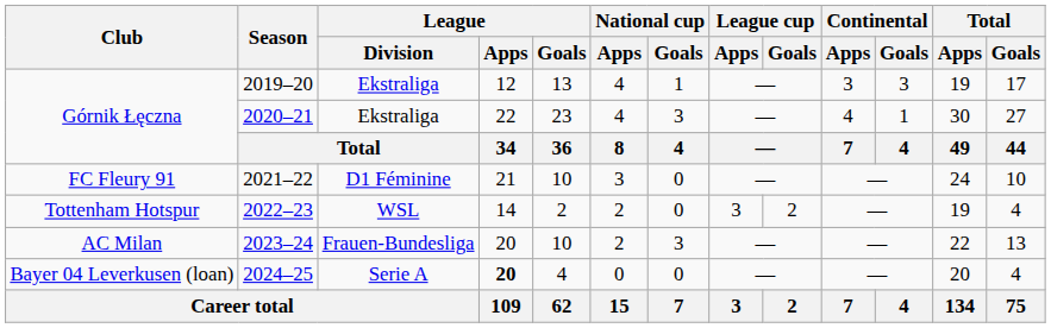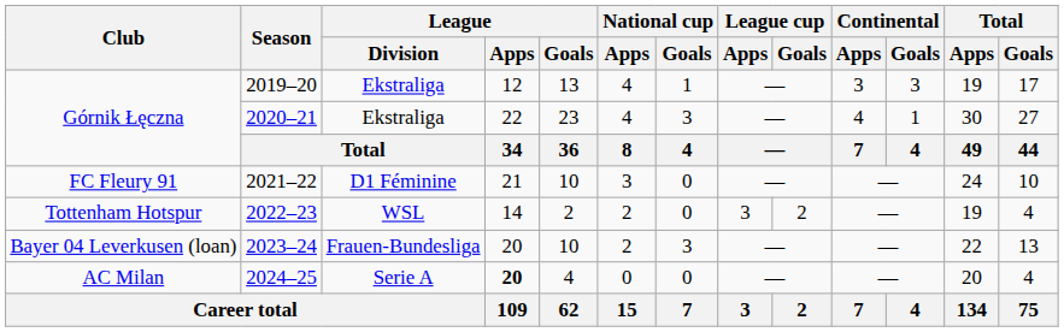 <table class="wikitable" style="text-align:center">
 <tr>
 <th rowspan="2">Club</th>
 <th rowspan="2">Season</th>
 <th colspan="3">League</th>
 <th colspan="2">National cup</th>
 <th colspan="2">League cup</th>
 <th colspan="2">Continental</th>
 <th colspan="2">Total</th>
 </tr>
 <tr>
 <th>Division</th>
 <th>Apps</th>
 <th>Goals</th>
 <th>Apps</th>
 <th>Goals</th>
 <th>Apps</th>
 <th>Goals</th>
 <th>Apps</th>
 <th>Goals</th>
 <th>Apps</th>
 <th>Goals</th>
 </tr>
 <tr>
 <td rowspan="3"><a href='#'>Górnik Łęczna</a></td>
 <td>2019–20</td>
 <td><a href='#'>Ekstraliga</a></td>
 <td>12</td>
 <td>13</td>
 <td>4</td>
 <td>1</td>
 <td colspan="2">—</td>
 <td>3</td>
 <td>3</td>
 <td>19</td>
 <td>17</td>
 </tr>
 <tr>
 <td><a href='#'>2020–21</a></td>
 <td>Ekstraliga</td>
 <td>22</td>
 <td>23</td>
 <td>4</td>
 <td>3</td>
 <td colspan="2">—</td>
 <td>4</td>
 <td>1</td>
 <td>30</td>
 <td>27</td>
 </tr>
 <tr>
 <th colspan="2">Total</th>
 <th>34</th>
 <th>36</th>
 <th>8</th>
 <th>4</th>
 <th colspan="2">—</th>
 <th>7</th>
 <th>4</th>
 <th>49</th>
 <th>44</th>
 </tr>
 <tr>
 <td><a href='#'>FC Fleury 91</a></td>
 <td>2021–22</td>
 <td><a href='#'>D1 Féminine</a></td>
 <td>21</td>
 <td>10</td>
 <td>3</td>
 <td>0</td>
 <td colspan="2">—</td>
 <td colspan="2">—</td>
 <td>24</td>
 <td>10</td>
 </tr>
 <tr>
 <td><a href='#'>Tottenham Hotspur</a></td>
 <td><a href='#'>2022–23</a></td>
 <td><a href='#'>WSL</a></td>
 <td>14</td>
 <td>2</td>
 <td>2</td>
 <td>0</td>
 <td>3</td>
 <td>2</td>
 <td colspan="2">—</td>
 <td>19</td>
 <td>4</td>
 </tr>
 <tr>
-<td><a href='#'>AC Milan</a></td>
+<td><a href='#'>Bayer 04 Leverkusen</a> (loan)</td>
 <td><a href='#'>2023–24</a></td>
 <td><a href='#'>Frauen-Bundesliga</a></td>
 <td>20</td>
 <td>10</td>
 <td>2</td>
 <td>3</td>
 <td colspan="2">—</td>
 <td colspan="2">—</td>
 <td>22</td>
 <td>13</td>
 </tr>
 <tr>
-<td><a href='#'>Bayer 04 Leverkusen</a> (loan)</td>
+<td><a href='#'>AC Milan</a></td>
 <td><a href='#'>2024–25</a></td>
 <td><a href='#'>Serie A</a></td>
 <td><strong>20</strong></td>
 <td>4</td>
 <td>0</td>
 <td>0</td>
 <td colspan="2">—</td>
 <td colspan="2">—</td>
 <td>20</td>
 <td>4</td>
 </tr>
 <tr>
 <th colspan="3">Career total</th>
 <th>109</th>
 <th>62</th>
 <th>15</th>
 <th>7</th>
 <th>3</th>
 <th>2</th>
 <th>7</th>
 <th>4</th>
 <th>134</th>
 <th>75</th>
 </tr>
 </table>
